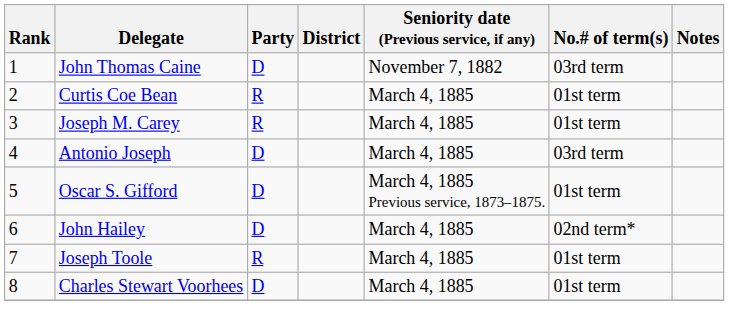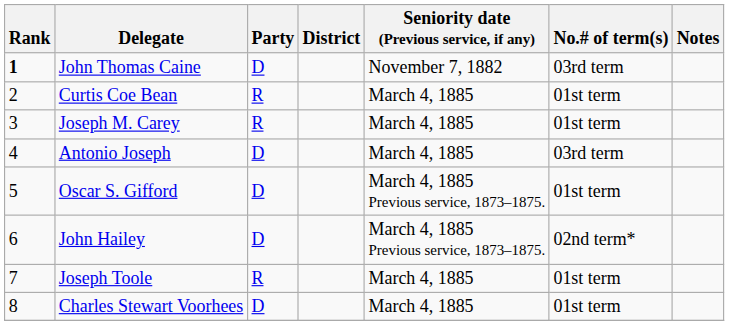 <table class="wikitable sortable">
 <tr valign=bottom>
 <th>Rank</th>
 <th>Delegate</th>
 <th>Party</th>
 <th>District</th>
 <th>Seniority date<br><small>(Previous service, if any)</small><br></th>
 <th>No.# of term(s)</th>
 <th>Notes</th>
 </tr>
 <tr>
-<td>1</td>
+<td><strong>1</strong></td>
 <td><a href='#'>John Thomas Caine</a></td>
 <td><a href='#'>D</a></td>
 <td></td>
 <td>November 7, 1882</td>
 <td>03rd term</td>
 <td></td>
 </tr>
 <tr>
 <td>2</td>
 <td><a href='#'>Curtis Coe Bean</a></td>
 <td><a href='#'>R</a></td>
 <td></td>
 <td>March 4, 1885</td>
 <td>01st term</td>
 <td></td>
 </tr>
 <tr>
 <td>3</td>
 <td><a href='#'>Joseph M. Carey</a></td>
 <td><a href='#'>R</a></td>
 <td></td>
 <td>March 4, 1885</td>
 <td>01st term</td>
 <td></td>
 </tr>
 <tr>
 <td>4</td>
 <td><a href='#'>Antonio Joseph</a></td>
 <td><a href='#'>D</a></td>
 <td></td>
 <td>March 4, 1885</td>
 <td>03rd term</td>
 <td></td>
 </tr>
 <tr>
 <td>5</td>
 <td><a href='#'>Oscar S. Gifford</a></td>
 <td><a href='#'>D</a></td>
 <td></td>
 <td>March 4, 1885<br><small>Previous service, 1873–1875. </small></td>
 <td>01st term</td>
 <td></td>
 </tr>
 <tr>
 <td>6</td>
 <td><a href='#'>John Hailey</a></td>
 <td><a href='#'>D</a></td>
 <td></td>
-<td>March 4, 1885</td>
+<td>March 4, 1885<br><small>Previous service, 1873–1875. </small></td>
 <td>02nd term*</td>
 <td></td>
 </tr>
 <tr>
 <td>7</td>
 <td><a href='#'>Joseph Toole</a></td>
 <td><a href='#'>R</a></td>
 <td></td>
 <td>March 4, 1885</td>
 <td>01st term</td>
 <td></td>
 </tr>
 <tr>
 <td>8</td>
 <td><a href='#'>Charles Stewart Voorhees</a></td>
 <td><a href='#'>D</a></td>
 <td></td>
 <td>March 4, 1885</td>
 <td>01st term</td>
 <td></td>
 </tr>
 <tr>
 </tr>
 </table>
